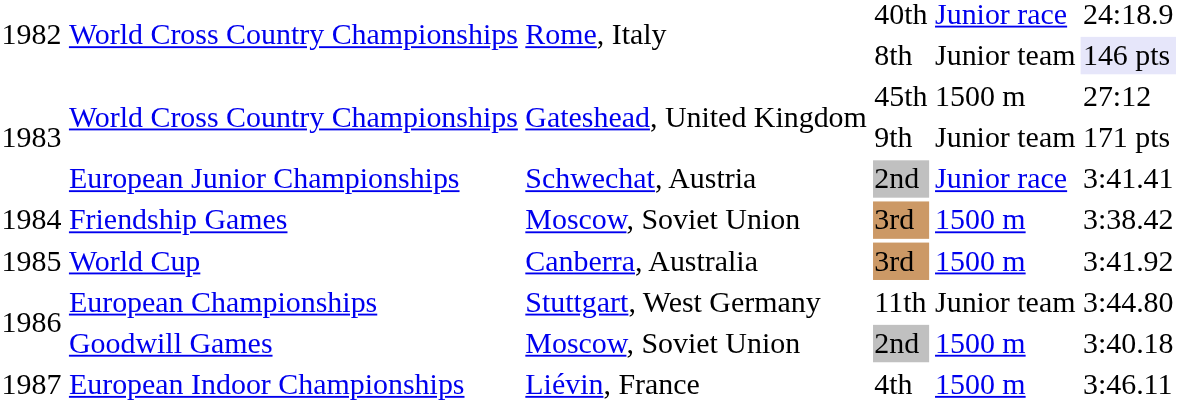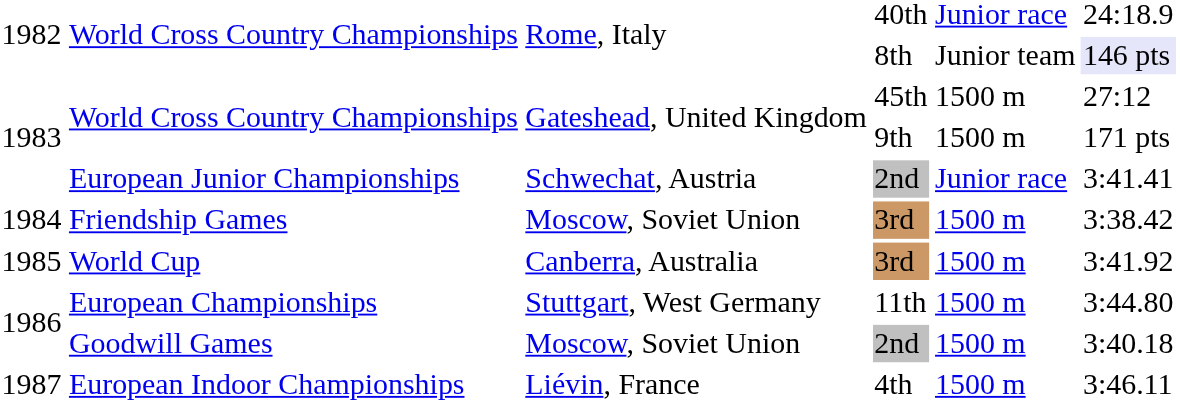 <table>
 <tr>
 <td rowspan=2>1982</td>
 <td rowspan=2><a href='#'>World Cross Country Championships</a></td>
 <td rowspan=2><a href='#'>Rome</a>, Italy</td>
 <td>40th</td>
 <td><a href='#'>Junior race</a></td>
 <td>24:18.9</td>
 </tr>
 <tr>
 <td>8th</td>
 <td>Junior team</td>
 <td style="background: lavender;">146 pts</td>
 </tr>
 <tr>
 <td rowspan=3>1983</td>
 <td rowspan=2><a href='#'>World Cross Country Championships</a></td>
 <td rowspan=2><a href='#'>Gateshead</a>, United Kingdom</td>
 <td>45th</td>
 <td>1500 m</td>
 <td>27:12</td>
 </tr>
 <tr>
 <td>9th</td>
-<td>Junior team</td>
+<td>1500 m</td>
 <td>171 pts</td>
 </tr>
 <tr>
 <td><a href='#'>European Junior Championships</a></td>
 <td><a href='#'>Schwechat</a>, Austria</td>
 <td bgcolor=silver>2nd</td>
 <td><a href='#'>Junior race</a></td>
 <td>3:41.41</td>
 </tr>
 <tr>
 <td>1984</td>
 <td><a href='#'>Friendship Games</a></td>
 <td><a href='#'>Moscow</a>, Soviet Union</td>
 <td bgcolor=cc9966>3rd</td>
 <td><a href='#'>1500 m</a></td>
 <td>3:38.42</td>
 </tr>
 <tr>
 <td>1985</td>
 <td><a href='#'>World Cup</a></td>
 <td><a href='#'>Canberra</a>, Australia</td>
 <td bgcolor=cc9966>3rd</td>
 <td><a href='#'>1500 m</a></td>
 <td>3:41.92</td>
 </tr>
 <tr>
 <td rowspan=2>1986</td>
 <td><a href='#'>European Championships</a></td>
 <td><a href='#'>Stuttgart</a>, West Germany</td>
 <td>11th</td>
-<td>Junior team</td>
+<td><a href='#'>1500 m</a></td>
 <td>3:44.80</td>
 </tr>
 <tr>
 <td><a href='#'>Goodwill Games</a></td>
 <td><a href='#'>Moscow</a>, Soviet Union</td>
 <td bgcolor=silver>2nd</td>
 <td><a href='#'>1500 m</a></td>
 <td>3:40.18</td>
 </tr>
 <tr>
 <td>1987</td>
 <td><a href='#'>European Indoor Championships</a></td>
 <td><a href='#'>Liévin</a>, France</td>
 <td>4th</td>
 <td><a href='#'>1500 m</a></td>
 <td>3:46.11</td>
 </tr>
 </table>
